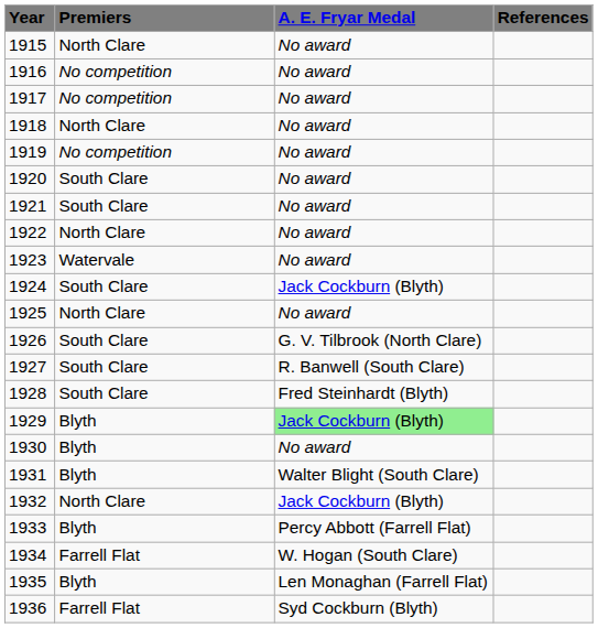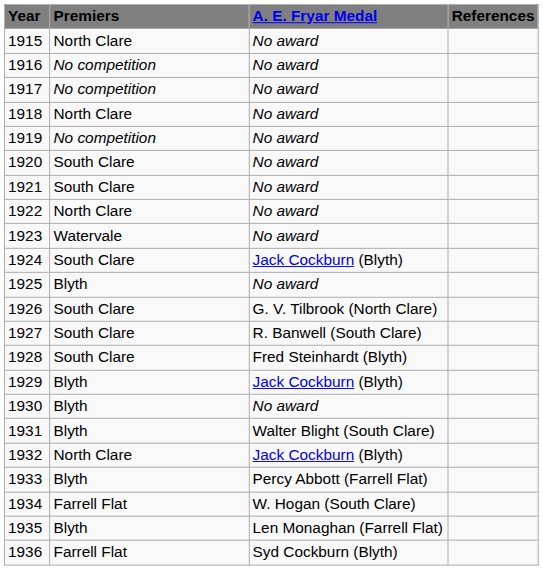 <table class="wikitable">
 <tr>
 <td bgcolor=grey style="color:black; width:40px"><strong>Year</strong></td>
 <td bgcolor=grey style="color:black; width:200px"><strong>Premiers</strong></td>
 <td bgcolor=grey style="color:black; width:200px"><strong><a href='#'>A. E. Fryar Medal</a></strong></td>
 <td bgcolor=grey style="color:black; width:40px"><strong>References</strong></td>
 </tr>
 <tr>
 <td>1915</td>
 <td>North Clare</td>
 <td><em>No award</em></td>
 <td></td>
 </tr>
 <tr>
 <td>1916</td>
 <td><em>No competition</em></td>
 <td><em>No award</em></td>
 <td></td>
 </tr>
 <tr>
 <td>1917</td>
 <td><em>No competition</em></td>
 <td><em>No award</em></td>
 <td></td>
 </tr>
 <tr>
 <td>1918</td>
 <td>North Clare</td>
 <td><em>No award</em></td>
 <td></td>
 </tr>
 <tr>
 <td>1919</td>
 <td><em>No competition</em></td>
 <td><em>No award</em></td>
 <td></td>
 </tr>
 <tr>
 <td>1920</td>
 <td>South Clare</td>
 <td><em>No award</em></td>
 <td></td>
 </tr>
 <tr>
 <td>1921</td>
 <td>South Clare</td>
 <td><em>No award</em></td>
 <td></td>
 </tr>
 <tr>
 <td>1922</td>
 <td>North Clare</td>
 <td><em>No award</em></td>
 <td></td>
 </tr>
 <tr>
 <td>1923</td>
 <td>Watervale</td>
 <td><em>No award</em></td>
 <td></td>
 </tr>
 <tr>
 <td>1924</td>
 <td>South Clare</td>
 <td><a href='#'>Jack Cockburn</a> (Blyth)</td>
 <td></td>
 </tr>
 <tr>
 <td>1925</td>
-<td>North Clare</td>
+<td>Blyth</td>
 <td><em>No award</em></td>
 <td></td>
 </tr>
 <tr>
 <td>1926</td>
 <td>South Clare</td>
 <td>G. V. Tilbrook (North Clare)</td>
 <td></td>
 </tr>
 <tr>
 <td>1927</td>
 <td>South Clare</td>
 <td>R. Banwell (South Clare)</td>
 <td></td>
 </tr>
 <tr>
 <td>1928</td>
 <td>South Clare</td>
 <td>Fred Steinhardt (Blyth)</td>
 <td></td>
 </tr>
 <tr>
 <td>1929</td>
 <td>Blyth</td>
-<td style="background: lightgreen;"><a href='#'>Jack Cockburn</a> (Blyth)</td>
+<td><a href='#'>Jack Cockburn</a> (Blyth)</td>
 <td></td>
 </tr>
 <tr>
 <td>1930</td>
 <td>Blyth</td>
 <td><em>No award</em></td>
 <td></td>
 </tr>
 <tr>
 <td>1931</td>
 <td>Blyth</td>
 <td>Walter Blight (South Clare)</td>
 <td></td>
 </tr>
 <tr>
 <td>1932</td>
 <td>North Clare</td>
 <td><a href='#'>Jack Cockburn</a> (Blyth)</td>
 <td></td>
 </tr>
 <tr>
 <td>1933</td>
 <td>Blyth</td>
 <td>Percy Abbott (Farrell Flat)</td>
 <td></td>
 </tr>
 <tr>
 <td>1934</td>
 <td>Farrell Flat</td>
 <td>W. Hogan (South Clare)</td>
 <td></td>
 </tr>
 <tr>
 <td>1935</td>
 <td>Blyth</td>
 <td>Len Monaghan (Farrell Flat)</td>
 <td></td>
 </tr>
 <tr>
 <td>1936</td>
 <td>Farrell Flat</td>
 <td>Syd Cockburn (Blyth)</td>
 <td></td>
 </tr>
 </table>
